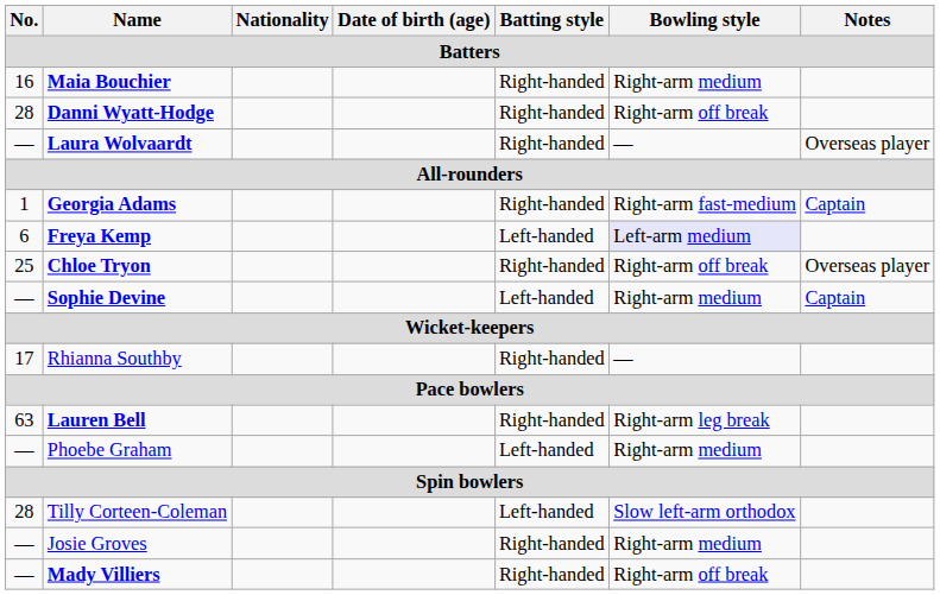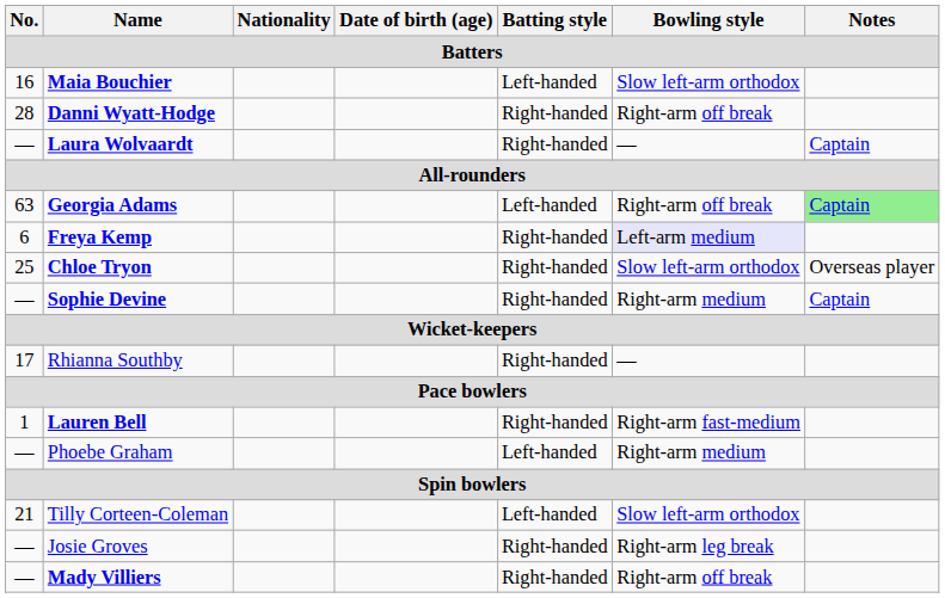 <table class="wikitable">
 <tr>
 <th>No.</th>
 <th>Name</th>
 <th>Nationality</th>
 <th>Date of birth (age)</th>
 <th>Batting style</th>
 <th>Bowling style</th>
 <th>Notes</th>
 </tr>
 <tr>
 <th colspan="7" style="background: #DCDCDC" align=right>Batters</th>
 </tr>
 <tr>
 <td style="text-align:center">16</td>
 <td><strong><a href='#'>Maia Bouchier</a></strong></td>
 <td></td>
 <td></td>
-<td>Right-handed</td>
-<td>Right-arm <a href='#'>medium</a></td>
+<td>Left-handed</td>
+<td><a href='#'>Slow left-arm orthodox</a></td>
 <td></td>
 </tr>
 <tr>
 <td style="text-align:center">28</td>
 <td><strong><a href='#'>Danni Wyatt-Hodge</a></strong></td>
 <td></td>
 <td></td>
 <td>Right-handed</td>
 <td>Right-arm <a href='#'>off break</a></td>
 <td></td>
 </tr>
 <tr>
 <td style="text-align:center">—</td>
 <td><strong><a href='#'>Laura Wolvaardt</a></strong></td>
 <td></td>
 <td></td>
 <td>Right-handed</td>
 <td>—</td>
-<td>Overseas player</td>
+<td><a href='#'>Captain</a></td>
 </tr>
 <tr>
 <th colspan="7" style="background: #DCDCDC" align=right>All-rounders</th>
 </tr>
 <tr>
-<td style="text-align:center">1</td>
+<td style="text-align:center">63</td>
 <td><strong><a href='#'>Georgia Adams</a></strong></td>
 <td></td>
 <td></td>
-<td>Right-handed</td>
-<td>Right-arm <a href='#'>fast-medium</a></td>
-<td><a href='#'>Captain</a></td>
+<td>Left-handed</td>
+<td>Right-arm <a href='#'>off break</a></td>
+<td style="background: lightgreen;"><a href='#'>Captain</a></td>
 </tr>
 <tr>
 <td style="text-align:center">6</td>
 <td><strong><a href='#'>Freya Kemp</a></strong></td>
 <td></td>
 <td></td>
-<td>Left-handed</td>
+<td>Right-handed</td>
 <td style="background: lavender;">Left-arm <a href='#'>medium</a></td>
 <td></td>
 </tr>
 <tr>
 <td style="text-align:center">25</td>
 <td><strong><a href='#'>Chloe Tryon</a></strong></td>
 <td></td>
 <td></td>
 <td>Right-handed</td>
-<td>Right-arm <a href='#'>off break</a></td>
+<td><a href='#'>Slow left-arm orthodox</a></td>
 <td>Overseas player</td>
 </tr>
 <tr>
 <td style="text-align:center">—</td>
 <td><strong><a href='#'>Sophie Devine</a></strong></td>
 <td></td>
 <td></td>
-<td>Left-handed</td>
+<td>Right-handed</td>
 <td>Right-arm <a href='#'>medium</a></td>
 <td><a href='#'>Captain</a></td>
 </tr>
 <tr>
 <th colspan="7" style="background: #DCDCDC" align=right>Wicket-keepers</th>
 </tr>
 <tr>
 <td style="text-align:center">17</td>
 <td><a href='#'>Rhianna Southby</a></td>
 <td></td>
 <td></td>
 <td>Right-handed</td>
 <td>—</td>
 <td></td>
 </tr>
 <tr>
 <th colspan="7" style="background: #DCDCDC" align=right>Pace bowlers</th>
 </tr>
 <tr>
-<td style="text-align:center">63</td>
+<td style="text-align:center">1</td>
 <td><strong><a href='#'>Lauren Bell</a></strong></td>
 <td></td>
 <td></td>
 <td>Right-handed</td>
-<td>Right-arm <a href='#'>leg break</a></td>
+<td>Right-arm <a href='#'>fast-medium</a></td>
 <td></td>
 </tr>
 <tr>
 <td style="text-align:center">—</td>
 <td><a href='#'>Phoebe Graham</a></td>
 <td></td>
 <td></td>
 <td>Left-handed</td>
 <td>Right-arm <a href='#'>medium</a></td>
 <td></td>
 </tr>
 <tr>
 <th colspan="7" style="background: #DCDCDC" align=right>Spin bowlers</th>
 </tr>
 <tr>
-<td style="text-align:center">28</td>
+<td style="text-align:center">21</td>
 <td><a href='#'>Tilly Corteen-Coleman</a></td>
 <td></td>
 <td></td>
 <td>Left-handed</td>
 <td><a href='#'>Slow left-arm orthodox</a></td>
 <td></td>
 </tr>
 <tr>
 <td style="text-align:center">—</td>
 <td><a href='#'>Josie Groves</a></td>
 <td></td>
 <td></td>
 <td>Right-handed</td>
-<td>Right-arm <a href='#'>medium</a></td>
+<td>Right-arm <a href='#'>leg break</a></td>
 <td></td>
 </tr>
 <tr>
 <td style="text-align:center">—</td>
 <td><strong><a href='#'>Mady Villiers</a></strong></td>
 <td></td>
 <td></td>
 <td>Right-handed</td>
 <td>Right-arm <a href='#'>off break</a></td>
 <td></td>
 </tr>
 </table>
